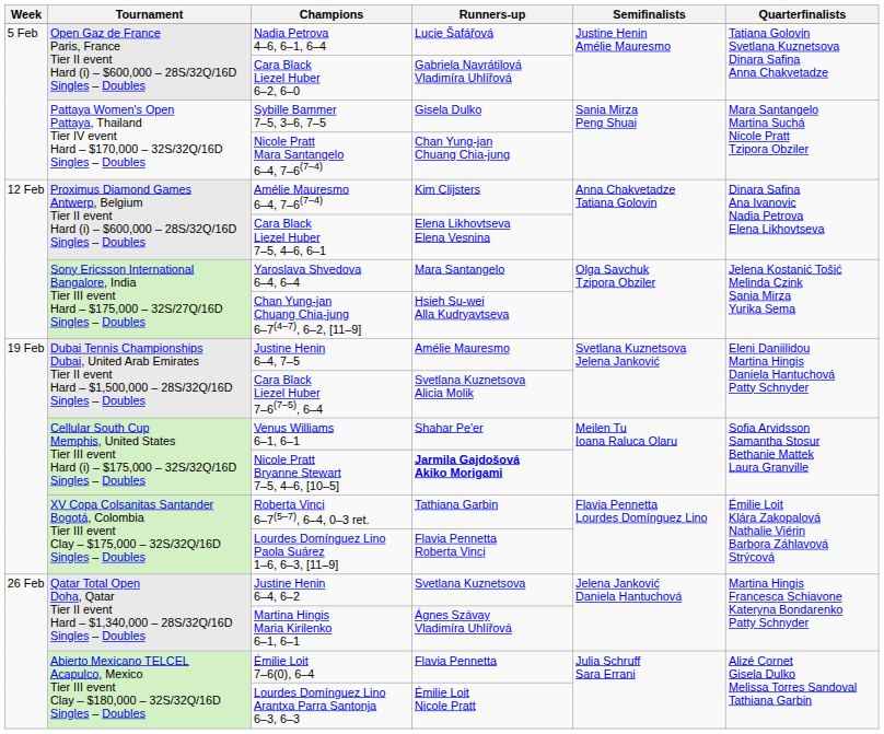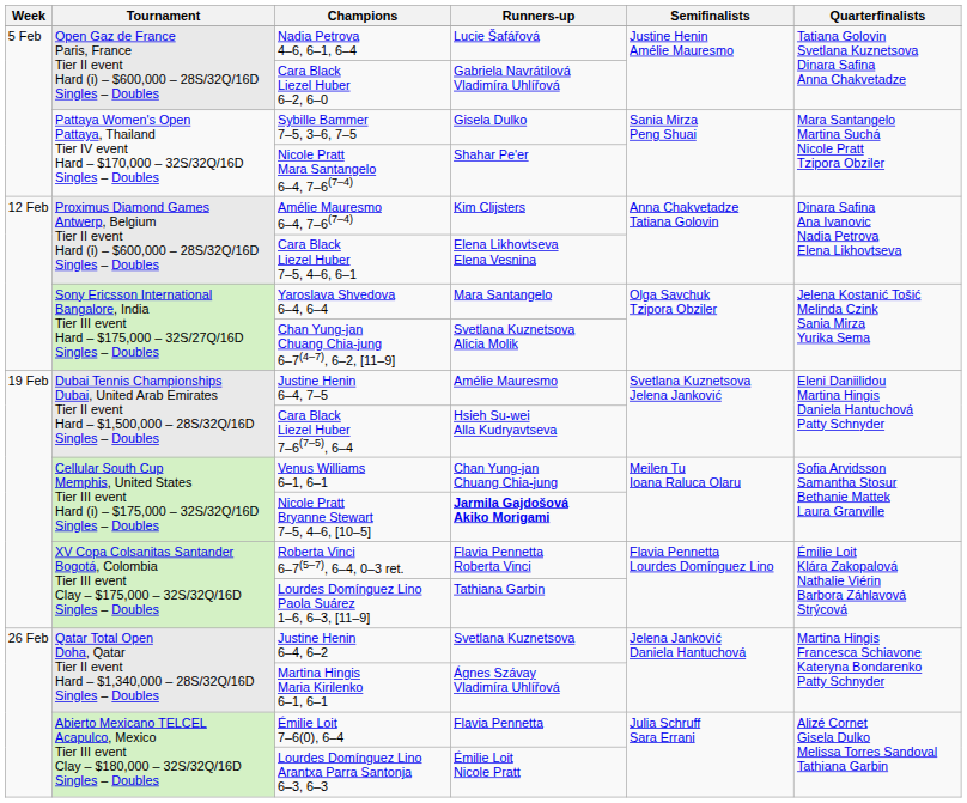 <table class=wikitable style=font-size:95%>
 <tr>
 <th style="width:48px;">Week</th>
 <th style="width:255px;">Tournament</th>
 <th style="width:200px;">Champions</th>
 <th style="width:200px;">Runners-up</th>
 <th style="width:190px;">Semifinalists</th>
 <th style="width:190px;">Quarterfinalists</th>
 </tr>
 <tr valign="top">
 </tr>
 <tr valign="top">
 <td rowspan=4>5 Feb</td>
 <td rowspan=2 bgcolor="#e9e9e9"><a href='#'>Open Gaz de France</a><br> Paris, France <br>Tier II event <br> Hard (i) – $600,000 – 28S/32Q/16D<br><a href='#'>Singles</a> – <a href='#'>Doubles</a></td>
 <td> <a href='#'>Nadia Petrova</a> <br> 4–6,  6–1,  6–4</td>
 <td> <a href='#'>Lucie Šafářová</a></td>
 <td rowspan=2> <a href='#'>Justine Henin</a> <br>  <a href='#'>Amélie Mauresmo</a></td>
 <td rowspan=2> <a href='#'>Tatiana Golovin</a> <br>  <a href='#'>Svetlana Kuznetsova</a> <br>  <a href='#'>Dinara Safina</a> <br>  <a href='#'>Anna Chakvetadze</a></td>
 </tr>
 <tr valign="top">
 <td> <a href='#'>Cara Black</a> <br>  <a href='#'>Liezel Huber</a> <br>  6–2,  6–0</td>
 <td> <a href='#'>Gabriela Navrátilová</a> <br>  <a href='#'>Vladimíra Uhlířová</a></td>
 </tr>
 <tr valign="top">
 <td rowspan=2><a href='#'>Pattaya Women's Open</a><br> <a href='#'>Pattaya</a>, Thailand <br>Tier IV event <br> Hard – $170,000 – 32S/32Q/16D<br><a href='#'>Singles</a> – <a href='#'>Doubles</a></td>
 <td> <a href='#'>Sybille Bammer</a> <br> 7–5,  3–6,  7–5</td>
 <td> <a href='#'>Gisela Dulko</a></td>
 <td rowspan=2> <a href='#'>Sania Mirza</a><br> <a href='#'>Peng Shuai</a></td>
 <td rowspan=2> <a href='#'>Mara Santangelo</a> <br>  <a href='#'>Martina Suchá</a><br>  <a href='#'>Nicole Pratt</a><br>  <a href='#'>Tzipora Obziler</a></td>
 </tr>
 <tr valign="top">
 <td> <a href='#'>Nicole Pratt</a> <br>  <a href='#'>Mara Santangelo</a> <br>  6–4,  7–6<sup>(7–4)</sup></td>
-<td> <a href='#'>Chan Yung-jan</a> <br>  <a href='#'>Chuang Chia-jung</a></td>
+<td> <a href='#'>Shahar Pe'er</a></td>
 </tr>
 <tr valign="top">
 <td rowspan=4>12 Feb</td>
 <td rowspan=2 bgcolor="#e9e9e9"><a href='#'>Proximus Diamond Games</a><br><a href='#'>Antwerp</a>, Belgium <br>Tier II event <br> Hard (i) – $600,000 – 28S/32Q/16D<br><a href='#'>Singles</a> – <a href='#'>Doubles</a></td>
 <td> <a href='#'>Amélie Mauresmo</a> <br> 6–4,  7–6<sup>(7–4)</sup></td>
 <td> <a href='#'>Kim Clijsters</a></td>
 <td rowspan=2> <a href='#'>Anna Chakvetadze</a><br> <a href='#'>Tatiana Golovin</a></td>
 <td rowspan=2> <a href='#'>Dinara Safina</a> <br>  <a href='#'>Ana Ivanovic</a><br>  <a href='#'>Nadia Petrova</a><br>  <a href='#'>Elena Likhovtseva</a></td>
 </tr>
 <tr valign="top">
 <td> <a href='#'>Cara Black</a> <br>  <a href='#'>Liezel Huber</a> <br>  7–5,  4–6,  6–1</td>
 <td> <a href='#'>Elena Likhovtseva</a> <br>  <a href='#'>Elena Vesnina</a></td>
 </tr>
 <tr valign="top">
 <td rowspan=2 bgcolor="#d4f1c5"><a href='#'>Sony Ericsson International</a><br> <a href='#'>Bangalore</a>, India <br>Tier III event <br> Hard – $175,000 – 32S/27Q/16D<br><a href='#'>Singles</a> – <a href='#'>Doubles</a></td>
 <td> <a href='#'>Yaroslava Shvedova</a><br> 6–4,  6–4</td>
 <td> <a href='#'>Mara Santangelo</a></td>
 <td rowspan=2> <a href='#'>Olga Savchuk</a><br> <a href='#'>Tzipora Obziler</a></td>
 <td rowspan=2> <a href='#'>Jelena Kostanić Tošić</a> <br>  <a href='#'>Melinda Czink</a><br>  <a href='#'>Sania Mirza</a><br>  <a href='#'>Yurika Sema</a></td>
 </tr>
 <tr valign="top">
 <td> <a href='#'>Chan Yung-jan</a> <br>  <a href='#'>Chuang Chia-jung</a> <br>  6–7<sup>(4–7)</sup>,  6–2, [11–9]</td>
-<td> <a href='#'>Hsieh Su-wei</a> <br>  <a href='#'>Alla Kudryavtseva</a></td>
+<td> <a href='#'>Svetlana Kuznetsova</a> <br>  <a href='#'>Alicia Molik</a></td>
 </tr>
 <tr valign="top">
 <td rowspan=6>19 Feb</td>
 <td rowspan=2 bgcolor="#e9e9e9"><a href='#'>Dubai Tennis Championships</a><br> <a href='#'>Dubai</a>, United Arab Emirates <br>Tier II event <br> Hard – $1,500,000 – 28S/32Q/16D<br><a href='#'>Singles</a> – <a href='#'>Doubles</a></td>
 <td> <a href='#'>Justine Henin</a> <br> 6–4,  7–5</td>
 <td> <a href='#'>Amélie Mauresmo</a></td>
 <td rowspan=2> <a href='#'>Svetlana Kuznetsova</a><br>  <a href='#'>Jelena Janković</a></td>
 <td rowspan=2> <a href='#'>Eleni Daniilidou</a> <br>  <a href='#'>Martina Hingis</a><br>  <a href='#'>Daniela Hantuchová</a><br>  <a href='#'>Patty Schnyder</a></td>
 </tr>
 <tr valign="top">
 <td> <a href='#'>Cara Black</a> <br>  <a href='#'>Liezel Huber</a> <br>  7–6<sup>(7–5)</sup>,  6–4</td>
-<td> <a href='#'>Svetlana Kuznetsova</a> <br>  <a href='#'>Alicia Molik</a></td>
+<td> <a href='#'>Hsieh Su-wei</a> <br>  <a href='#'>Alla Kudryavtseva</a></td>
 </tr>
 <tr valign="top">
 <td rowspan=2 bgcolor="#d4f1c5"><a href='#'>Cellular South Cup</a><br> <a href='#'>Memphis</a>, United States <br>Tier III event <br> Hard (i) – $175,000 – 32S/32Q/16D<br><a href='#'>Singles</a> – <a href='#'>Doubles</a></td>
 <td> <a href='#'>Venus Williams</a> <br> 6–1,  6–1</td>
-<td> <a href='#'>Shahar Pe'er</a></td>
+<td> <a href='#'>Chan Yung-jan</a> <br>  <a href='#'>Chuang Chia-jung</a></td>
 <td rowspan=2> <a href='#'>Meilen Tu</a> <br>   <a href='#'>Ioana Raluca Olaru</a></td>
 <td rowspan=2> <a href='#'>Sofia Arvidsson</a> <br>  <a href='#'>Samantha Stosur</a> <br>  <a href='#'>Bethanie Mattek</a> <br> <a href='#'>Laura Granville</a></td>
 </tr>
 <tr valign="top">
 <td> <a href='#'>Nicole Pratt</a> <br>  <a href='#'>Bryanne Stewart</a> <br>  7–5,  4–6, [10–5]</td>
 <td><strong> <a href='#'>Jarmila Gajdošová</a> <br>  <a href='#'>Akiko Morigami</a></strong></td>
 </tr>
 <tr valign="top">
 <td rowspan=2 bgcolor="#d4f1c5"><a href='#'>XV Copa Colsanitas Santander</a><br> <a href='#'>Bogotá</a>, Colombia <br>Tier III event <br> Clay – $175,000 – 32S/32Q/16D<br><a href='#'>Singles</a> – <a href='#'>Doubles</a></td>
 <td> <a href='#'>Roberta Vinci</a> <br>  6–7<sup>(5–7)</sup>,  6–4, 0–3 ret.</td>
-<td> <a href='#'>Tathiana Garbin</a></td>
+<td> <a href='#'>Flavia Pennetta</a> <br>  <a href='#'>Roberta Vinci</a></td>
 <td rowspan=2> <a href='#'>Flavia Pennetta</a> <br> <a href='#'>Lourdes Domínguez Lino</a></td>
 <td rowspan=2> <a href='#'>Émilie Loit</a> <br>  <a href='#'>Klára Zakopalová</a> <br>  <a href='#'>Nathalie Viérin</a> <br>  <a href='#'>Barbora Záhlavová Strýcová</a></td>
 </tr>
 <tr valign="top">
 <td> <a href='#'>Lourdes Domínguez Lino</a> <br>  <a href='#'>Paola Suárez</a> <br>  1–6,  6–3, [11–9]</td>
-<td> <a href='#'>Flavia Pennetta</a> <br>  <a href='#'>Roberta Vinci</a></td>
+<td> <a href='#'>Tathiana Garbin</a></td>
 </tr>
 <tr valign="top">
 <td rowspan=4>26 Feb</td>
 <td rowspan=2 bgcolor="#e9e9e9"><a href='#'>Qatar Total Open</a><br> <a href='#'>Doha</a>, Qatar <br>Tier II event <br> Hard – $1,340,000 – 28S/32Q/16D<br><a href='#'>Singles</a> – <a href='#'>Doubles</a></td>
 <td> <a href='#'>Justine Henin</a> <br>  6–4,  6–2</td>
 <td> <a href='#'>Svetlana Kuznetsova</a></td>
 <td rowspan=2> <a href='#'>Jelena Janković</a> <br>  <a href='#'>Daniela Hantuchová</a></td>
 <td rowspan=2> <a href='#'>Martina Hingis</a> <br>  <a href='#'>Francesca Schiavone</a> <br>  <a href='#'>Kateryna Bondarenko</a> <br>  <a href='#'>Patty Schnyder</a></td>
 </tr>
 <tr valign="top">
 <td> <a href='#'>Martina Hingis</a> <br>  <a href='#'>Maria Kirilenko</a> <br>  6–1,  6–1</td>
 <td> <a href='#'>Ágnes Szávay</a> <br>  <a href='#'>Vladimíra Uhlířová</a></td>
 </tr>
 <tr valign="top">
 <td rowspan=2 bgcolor="#d4f1c5"><a href='#'>Abierto Mexicano TELCEL</a><br> <a href='#'>Acapulco</a>, Mexico <br>Tier III event <br> Clay – $180,000 – 32S/32Q/16D<br><a href='#'>Singles</a> – <a href='#'>Doubles</a></td>
 <td> <a href='#'>Émilie Loit</a>  <br>  7–6(0),  6–4</td>
 <td> <a href='#'>Flavia Pennetta</a></td>
 <td rowspan=2> <a href='#'>Julia Schruff</a> <br>  <a href='#'>Sara Errani</a></td>
 <td rowspan=2> <a href='#'>Alizé Cornet</a> <br>  <a href='#'>Gisela Dulko</a> <br>  <a href='#'>Melissa Torres Sandoval</a> <br>  <a href='#'>Tathiana Garbin</a></td>
 </tr>
 <tr valign="top">
 <td> <a href='#'>Lourdes Domínguez Lino</a> <br>  <a href='#'>Arantxa Parra Santonja</a> <br>  6–3,  6–3</td>
 <td> <a href='#'>Émilie Loit</a> <br>  <a href='#'>Nicole Pratt</a></td>
 </tr>
 </table>
